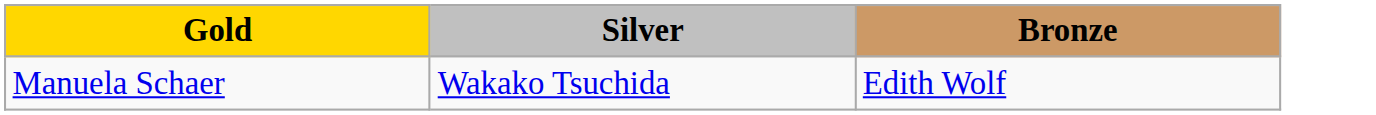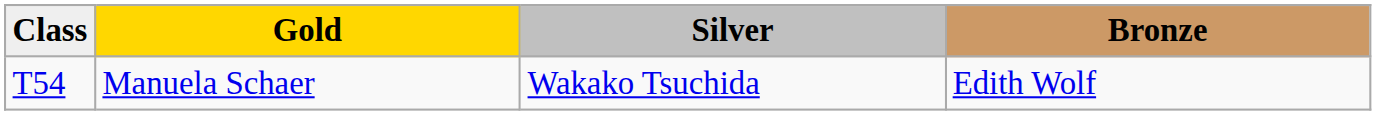 <table class="wikitable" style="text-align:left">
 <tr align="center">
+<td bgcolor=efefef><strong>Class</strong></td>
 <td width=200 bgcolor=gold><strong>Gold</strong></td>
 <td width=200 bgcolor=silver><strong>Silver</strong></td>
 <td width=200 bgcolor=CC9966><strong>Bronze</strong></td>
 </tr>
 <tr>
+<td><a href='#'>T54</a></td>
 <td><a href='#'>Manuela Schaer</a><br></td>
 <td><a href='#'>Wakako Tsuchida</a><br></td>
 <td><a href='#'>Edith Wolf</a><br></td>
 </tr>
 </table>
